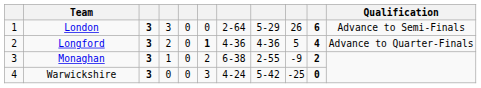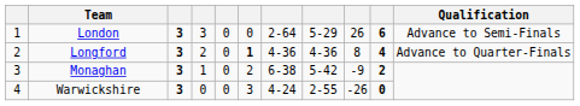 <table class="wikitable">
 <tr>
 <th width="20"></th>
 <th width="150">Team</th>
 <th width="20"></th>
 <th width="20"></th>
 <th width="20"></th>
 <th width="20"></th>
 <th width="40"></th>
 <th width="40"></th>
 <th width="20"></th>
 <th width="20"></th>
 <th>Qualification</th>
 </tr>
 <tr align="center">
 <td>1</td>
 <td> <a href='#'>London</a></td>
 <td><strong>3</strong></td>
 <td>3</td>
 <td>0</td>
 <td>0</td>
 <td>2-64</td>
 <td>5-29</td>
 <td>26</td>
 <td><strong>6</strong></td>
 <td>Advance to Semi-Finals</td>
 </tr>
 <tr align="center">
 <td>2</td>
 <td> <a href='#'>Longford</a></td>
 <td><strong>3</strong></td>
 <td>2</td>
 <td>0</td>
 <td><strong>1</strong></td>
 <td>4-36</td>
 <td>4-36</td>
-<td>5</td>
+<td>8</td>
 <td><strong>4</strong></td>
 <td>Advance to Quarter-Finals</td>
 </tr>
 <tr align="center">
 <td>3</td>
 <td> <a href='#'>Monaghan</a></td>
 <td><strong>3</strong></td>
 <td>1</td>
 <td>0</td>
 <td>2</td>
 <td>6-38</td>
-<td>2-55</td>
+<td>5-42</td>
 <td>-9</td>
 <td><strong>2</strong></td>
 <td rowspan="2"></td>
 </tr>
 <tr align="center">
 <td>4</td>
 <td> Warwickshire</td>
 <td><strong>3</strong></td>
 <td>0</td>
 <td>0</td>
 <td>3</td>
 <td>4-24</td>
-<td>5-42</td>
-<td>-25</td>
+<td>2-55</td>
+<td>-26</td>
 <td><strong>0</strong></td>
 </tr>
 </table>
